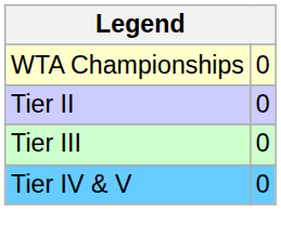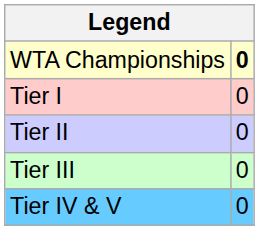 <table class="wikitable sortable mw-collapsible mw-collapsed">
 <tr>
 <th colspan=2>Legend</th>
 </tr>
 <tr style="background:#ffc;">
 <td>WTA Championships</td>
+<td align="center"><strong>0</strong></td>
+</tr>
+<tr bgcolor="#ffcccc">
+<td>Tier I</td>
 <td align="center">0</td>
 </tr>
 <tr bgcolor="#ccccff">
 <td>Tier II</td>
 <td align="center">0</td>
 </tr>
 <tr bgcolor="#CCFFCC">
 <td>Tier III</td>
 <td align="center">0</td>
 </tr>
 <tr bgcolor="#66CCFF">
 <td>Tier IV & V</td>
 <td align="center">0</td>
 </tr>
 </table>
